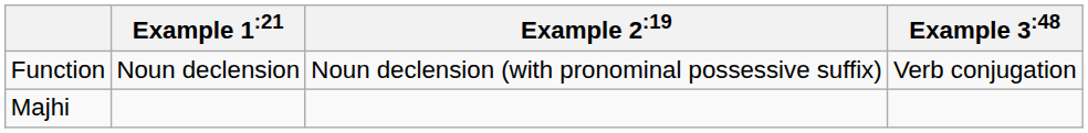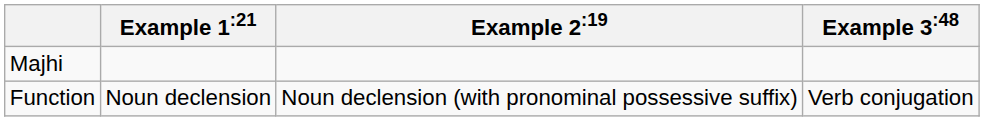 <table class="wikitable">
 <tr>
 <th></th>
 <th>Example 1<sup><strong>:21</strong></sup></th>
 <th>Example 2<sup><strong>:19</strong></sup></th>
 <th>Example 3<sup>:48</sup></th>
 </tr>
 <tr>
+<td>Majhi</td>
+<td></td>
+<td></td>
+<td></td>
+</tr>
+<tr>
 <td>Function</td>
 <td>Noun declension</td>
 <td>Noun declension (with pronominal possessive suffix)</td>
 <td>Verb conjugation</td>
 </tr>
-<tr>
-<td>Majhi</td>
-<td></td>
-<td></td>
-<td></td>
-</tr>
 </table>
